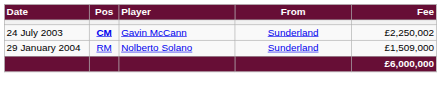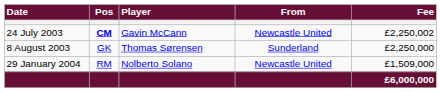 <table class="wikitable">
 <tr>
 <th style="background:#670E36; color:#ffffff; text-align:left; width:130px">Date</th>
 <th style="background:#670E36; color:#ffffff; text-align:center; width:40px">Pos</th>
 <th style="background:#670E36; color:#ffffff; text-align:left; width:180px">Player</th>
 <th style="background:#670E36; color:#ffffff; text-align:center; width:180px">From</th>
 <th style="background:#670E36; color:#ffffff; text-align:right; width:130px">Fee</th>
 </tr>
 <tr>
 <th></th>
 <th></th>
 <th></th>
 <th></th>
 <th></th>
 </tr>
 <tr>
 <td>24 July 2003</td>
 <td style="text-align:center;"><strong><a href='#'>CM</a></strong></td>
 <td><a href='#'>Gavin McCann</a></td>
+<td style="text-align:center;"><a href='#'>Newcastle United</a></td>
+<td style="text-align:right;">£2,250,002</td>
+</tr>
+<tr>
+<td>8 August 2003</td>
+<td style="text-align:center;"><a href='#'>GK</a></td>
+<td> <a href='#'>Thomas Sørensen</a></td>
 <td style="text-align:center;"><a href='#'>Sunderland</a></td>
-<td style="text-align:right;">£2,250,002</td>
+<td style="text-align:right;">£2,250,000</td>
 </tr>
 <tr>
 <td>29 January 2004</td>
 <td style="text-align:center;"><a href='#'>RM</a></td>
 <td> <a href='#'>Nolberto Solano</a></td>
-<td style="text-align:center;"><a href='#'>Sunderland</a></td>
+<td style="text-align:center;"><a href='#'>Newcastle United</a></td>
 <td style="text-align:right;">£1,509,000</td>
 </tr>
 <tr>
 <th style="background:#670E36;"></th>
 <th style="background:#670E36;"></th>
 <th style="background:#670E36;"></th>
 <th style="background:#670E36;"></th>
 <th style="background:#670E36; color:#ffffff; text-align:right;"><strong>£6,000,000</strong></th>
 </tr>
 </table>
